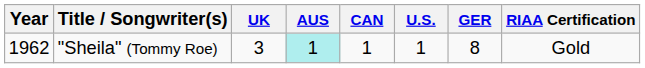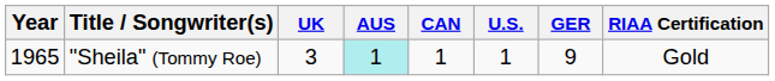 <table class="wikitable">
 <tr>
 <th align="left">Year</th>
 <th align="left">Title / Songwriter(s)</th>
 <th style="text-align:center; width:40px;"><small><strong><a href='#'>UK</a></strong></small></th>
 <th style="text-align:center; width:40px;"><small><strong><a href='#'>AUS</a></strong></small></th>
 <th style="text-align:center; width:40px;"><small><strong><a href='#'>CAN</a></strong></small></th>
 <th style="text-align:center; width:40px;"><small><strong><a href='#'>U.S.</a></strong></small></th>
 <th style="text-align:center; width:40px;"><small><strong><a href='#'>GER</a></strong></small></th>
 <th align="left"><small><a href='#'>RIAA</a> Certification</small></th>
 </tr>
 <tr>
-<td align="left">1962</td>
+<td align="left">1965</td>
 <td align="left">"Sheila" <small> (Tommy Roe)</small></td>
 <td style="text-align:center;">3</td>
 <td style="background: paleturquoise; text-align:center;">1</td>
 <td style="text-align:center;">1</td>
 <td style="text-align:center;">1</td>
-<td style="text-align:center;">8</td>
+<td style="text-align:center;">9</td>
 <td style="text-align:center;">Gold</td>
 </tr>
 </table>
